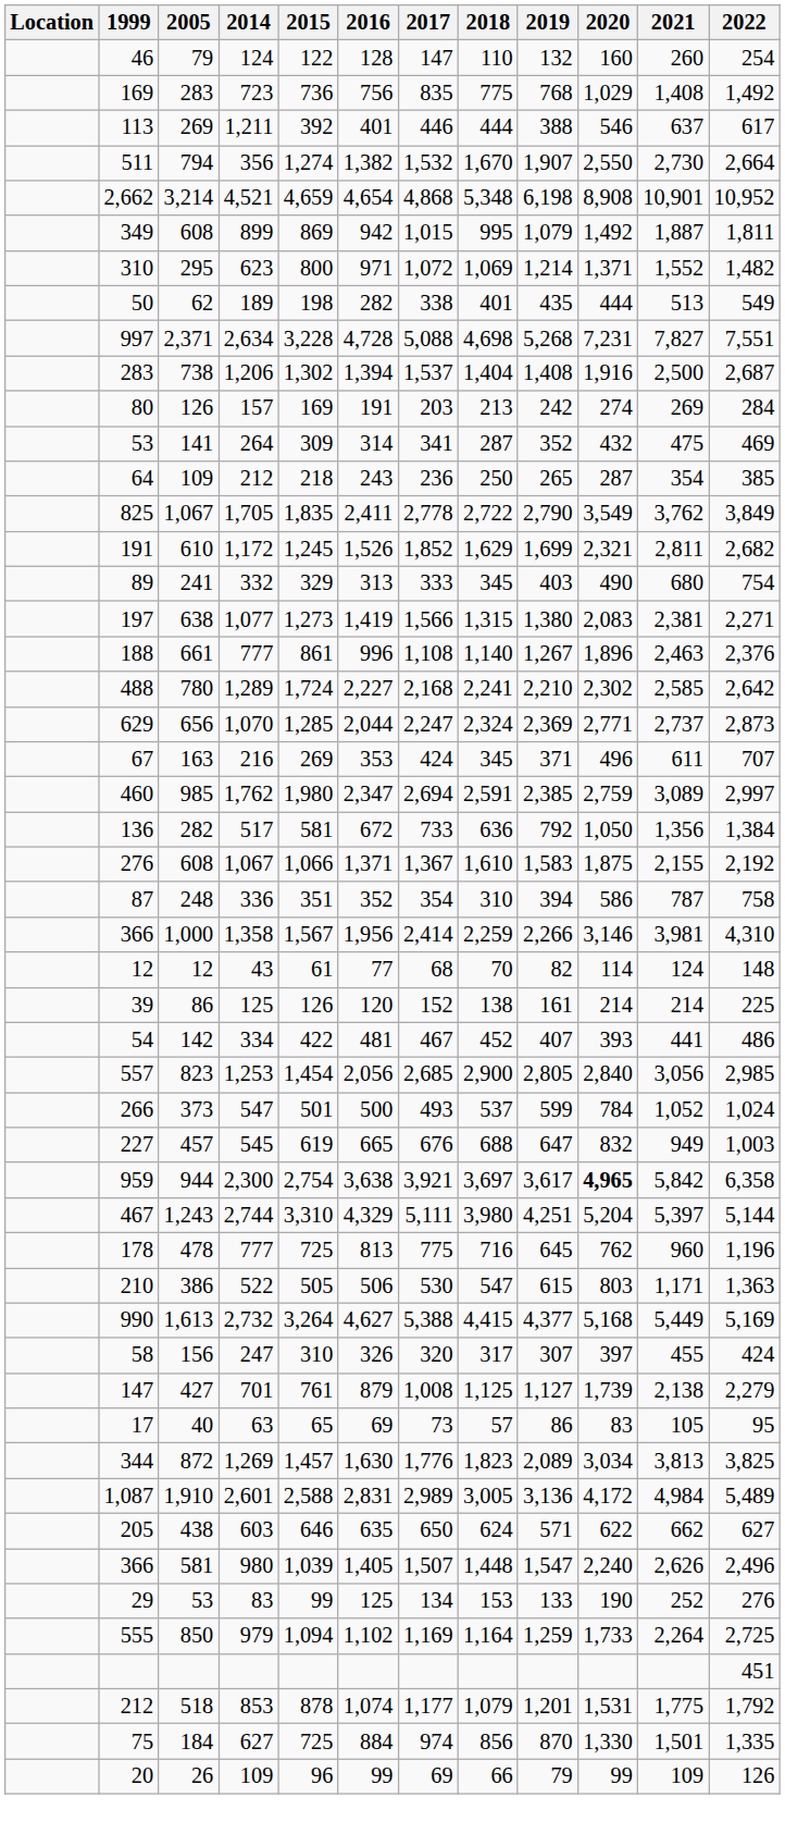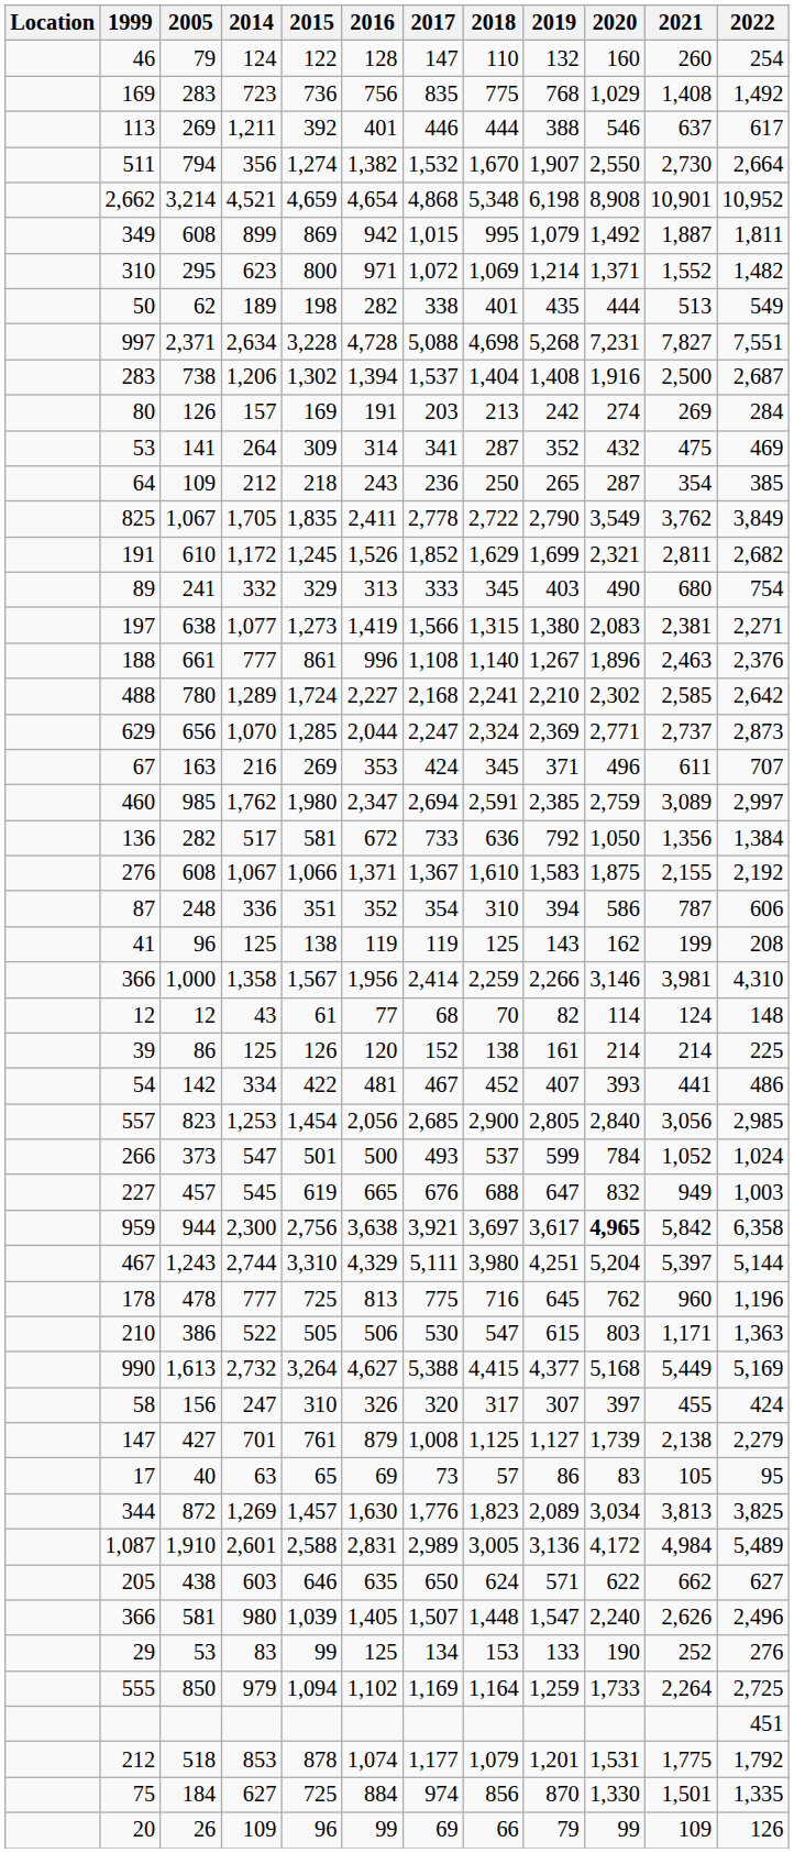 <table class="wikitable sortable mw-datatable static-row-numbers sort-under sticky-table-col1 sticky-table-head" style=text-align:right;>
 <tr>
 <th>Location</th>
 <th>1999</th>
 <th>2005</th>
 <th>2014</th>
 <th>2015</th>
 <th>2016</th>
 <th>2017</th>
 <th>2018</th>
 <th>2019</th>
 <th>2020</th>
 <th>2021</th>
 <th>2022</th>
 </tr>
 <tr>
 <td></td>
 <td>46</td>
 <td>79</td>
 <td>124</td>
 <td>122</td>
 <td>128</td>
 <td>147</td>
 <td>110</td>
 <td>132</td>
 <td>160</td>
 <td>260</td>
 <td>254</td>
 </tr>
 <tr>
 <td></td>
 <td>169</td>
 <td>283</td>
 <td>723</td>
 <td>736</td>
 <td>756</td>
 <td>835</td>
 <td>775</td>
 <td>768</td>
 <td>1,029</td>
 <td>1,408</td>
 <td>1,492</td>
 </tr>
 <tr>
 <td></td>
 <td>113</td>
 <td>269</td>
 <td>1,211</td>
 <td>392</td>
 <td>401</td>
 <td>446</td>
 <td>444</td>
 <td>388</td>
 <td>546</td>
 <td>637</td>
 <td>617</td>
 </tr>
 <tr>
 <td></td>
 <td>511</td>
 <td>794</td>
 <td>356</td>
 <td>1,274</td>
 <td>1,382</td>
 <td>1,532</td>
 <td>1,670</td>
 <td>1,907</td>
 <td>2,550</td>
 <td>2,730</td>
 <td>2,664</td>
 </tr>
 <tr>
 <td></td>
 <td>2,662</td>
 <td>3,214</td>
 <td>4,521</td>
 <td>4,659</td>
 <td>4,654</td>
 <td>4,868</td>
 <td>5,348</td>
 <td>6,198</td>
 <td>8,908</td>
 <td>10,901</td>
 <td>10,952</td>
 </tr>
 <tr>
 <td></td>
 <td>349</td>
 <td>608</td>
 <td>899</td>
 <td>869</td>
 <td>942</td>
 <td>1,015</td>
 <td>995</td>
 <td>1,079</td>
 <td>1,492</td>
 <td>1,887</td>
 <td>1,811</td>
 </tr>
 <tr>
 <td></td>
 <td>310</td>
 <td>295</td>
 <td>623</td>
 <td>800</td>
 <td>971</td>
 <td>1,072</td>
 <td>1,069</td>
 <td>1,214</td>
 <td>1,371</td>
 <td>1,552</td>
 <td>1,482</td>
 </tr>
 <tr>
 <td></td>
 <td>50</td>
 <td>62</td>
 <td>189</td>
 <td>198</td>
 <td>282</td>
 <td>338</td>
 <td>401</td>
 <td>435</td>
 <td>444</td>
 <td>513</td>
 <td>549</td>
 </tr>
 <tr>
 <td></td>
 <td>997</td>
 <td>2,371</td>
 <td>2,634</td>
 <td>3,228</td>
 <td>4,728</td>
 <td>5,088</td>
 <td>4,698</td>
 <td>5,268</td>
 <td>7,231</td>
 <td>7,827</td>
 <td>7,551</td>
 </tr>
 <tr>
 <td></td>
 <td>283</td>
 <td>738</td>
 <td>1,206</td>
 <td>1,302</td>
 <td>1,394</td>
 <td>1,537</td>
 <td>1,404</td>
 <td>1,408</td>
 <td>1,916</td>
 <td>2,500</td>
 <td>2,687</td>
 </tr>
 <tr>
 <td></td>
 <td>80</td>
 <td>126</td>
 <td>157</td>
 <td>169</td>
 <td>191</td>
 <td>203</td>
 <td>213</td>
 <td>242</td>
 <td>274</td>
 <td>269</td>
 <td>284</td>
 </tr>
 <tr>
 <td></td>
 <td>53</td>
 <td>141</td>
 <td>264</td>
 <td>309</td>
 <td>314</td>
 <td>341</td>
 <td>287</td>
 <td>352</td>
 <td>432</td>
 <td>475</td>
 <td>469</td>
 </tr>
 <tr>
 <td></td>
 <td>64</td>
 <td>109</td>
 <td>212</td>
 <td>218</td>
 <td>243</td>
 <td>236</td>
 <td>250</td>
 <td>265</td>
 <td>287</td>
 <td>354</td>
 <td>385</td>
 </tr>
 <tr>
 <td></td>
 <td>825</td>
 <td>1,067</td>
 <td>1,705</td>
 <td>1,835</td>
 <td>2,411</td>
 <td>2,778</td>
 <td>2,722</td>
 <td>2,790</td>
 <td>3,549</td>
 <td>3,762</td>
 <td>3,849</td>
 </tr>
 <tr>
 <td></td>
 <td>191</td>
 <td>610</td>
 <td>1,172</td>
 <td>1,245</td>
 <td>1,526</td>
 <td>1,852</td>
 <td>1,629</td>
 <td>1,699</td>
 <td>2,321</td>
 <td>2,811</td>
 <td>2,682</td>
 </tr>
 <tr>
 <td></td>
 <td>89</td>
 <td>241</td>
 <td>332</td>
 <td>329</td>
 <td>313</td>
 <td>333</td>
 <td>345</td>
 <td>403</td>
 <td>490</td>
 <td>680</td>
 <td>754</td>
 </tr>
 <tr>
 <td></td>
 <td>197</td>
 <td>638</td>
 <td>1,077</td>
 <td>1,273</td>
 <td>1,419</td>
 <td>1,566</td>
 <td>1,315</td>
 <td>1,380</td>
 <td>2,083</td>
 <td>2,381</td>
 <td>2,271</td>
 </tr>
 <tr>
 <td></td>
 <td>188</td>
 <td>661</td>
 <td>777</td>
 <td>861</td>
 <td>996</td>
 <td>1,108</td>
 <td>1,140</td>
 <td>1,267</td>
 <td>1,896</td>
 <td>2,463</td>
 <td>2,376</td>
 </tr>
 <tr>
 <td></td>
 <td>488</td>
 <td>780</td>
 <td>1,289</td>
 <td>1,724</td>
 <td>2,227</td>
 <td>2,168</td>
 <td>2,241</td>
 <td>2,210</td>
 <td>2,302</td>
 <td>2,585</td>
 <td>2,642</td>
 </tr>
 <tr>
 <td></td>
 <td>629</td>
 <td>656</td>
 <td>1,070</td>
 <td>1,285</td>
 <td>2,044</td>
 <td>2,247</td>
 <td>2,324</td>
 <td>2,369</td>
 <td>2,771</td>
 <td>2,737</td>
 <td>2,873</td>
 </tr>
 <tr>
 <td></td>
 <td>67</td>
 <td>163</td>
 <td>216</td>
 <td>269</td>
 <td>353</td>
 <td>424</td>
 <td>345</td>
 <td>371</td>
 <td>496</td>
 <td>611</td>
 <td>707</td>
 </tr>
 <tr>
 <td></td>
 <td>460</td>
 <td>985</td>
 <td>1,762</td>
 <td>1,980</td>
 <td>2,347</td>
 <td>2,694</td>
 <td>2,591</td>
 <td>2,385</td>
 <td>2,759</td>
 <td>3,089</td>
 <td>2,997</td>
 </tr>
 <tr>
 <td></td>
 <td>136</td>
 <td>282</td>
 <td>517</td>
 <td>581</td>
 <td>672</td>
 <td>733</td>
 <td>636</td>
 <td>792</td>
 <td>1,050</td>
 <td>1,356</td>
 <td>1,384</td>
 </tr>
 <tr>
 <td></td>
 <td>276</td>
 <td>608</td>
 <td>1,067</td>
 <td>1,066</td>
 <td>1,371</td>
 <td>1,367</td>
 <td>1,610</td>
 <td>1,583</td>
 <td>1,875</td>
 <td>2,155</td>
 <td>2,192</td>
 </tr>
 <tr>
 <td></td>
 <td>87</td>
 <td>248</td>
 <td>336</td>
 <td>351</td>
 <td>352</td>
 <td>354</td>
 <td>310</td>
 <td>394</td>
 <td>586</td>
 <td>787</td>
-<td>758</td>
+<td>606</td>
+</tr>
+<tr>
+<td></td>
+<td>41</td>
+<td>96</td>
+<td>125</td>
+<td>138</td>
+<td>119</td>
+<td>119</td>
+<td>125</td>
+<td>143</td>
+<td>162</td>
+<td>199</td>
+<td>208</td>
 </tr>
 <tr>
 <td></td>
 <td>366</td>
 <td>1,000</td>
 <td>1,358</td>
 <td>1,567</td>
 <td>1,956</td>
 <td>2,414</td>
 <td>2,259</td>
 <td>2,266</td>
 <td>3,146</td>
 <td>3,981</td>
 <td>4,310</td>
 </tr>
 <tr>
 <td></td>
 <td>12</td>
 <td>12</td>
 <td>43</td>
 <td>61</td>
 <td>77</td>
 <td>68</td>
 <td>70</td>
 <td>82</td>
 <td>114</td>
 <td>124</td>
 <td>148</td>
 </tr>
 <tr>
 <td></td>
 <td>39</td>
 <td>86</td>
 <td>125</td>
 <td>126</td>
 <td>120</td>
 <td>152</td>
 <td>138</td>
 <td>161</td>
 <td>214</td>
 <td>214</td>
 <td>225</td>
 </tr>
 <tr>
 <td></td>
 <td>54</td>
 <td>142</td>
 <td>334</td>
 <td>422</td>
 <td>481</td>
 <td>467</td>
 <td>452</td>
 <td>407</td>
 <td>393</td>
 <td>441</td>
 <td>486</td>
 </tr>
 <tr>
 <td></td>
 <td>557</td>
 <td>823</td>
 <td>1,253</td>
 <td>1,454</td>
 <td>2,056</td>
 <td>2,685</td>
 <td>2,900</td>
 <td>2,805</td>
 <td>2,840</td>
 <td>3,056</td>
 <td>2,985</td>
 </tr>
 <tr>
 <td></td>
 <td>266</td>
 <td>373</td>
 <td>547</td>
 <td>501</td>
 <td>500</td>
 <td>493</td>
 <td>537</td>
 <td>599</td>
 <td>784</td>
 <td>1,052</td>
 <td>1,024</td>
 </tr>
 <tr>
 <td></td>
 <td>227</td>
 <td>457</td>
 <td>545</td>
 <td>619</td>
 <td>665</td>
 <td>676</td>
 <td>688</td>
 <td>647</td>
 <td>832</td>
 <td>949</td>
 <td>1,003</td>
 </tr>
 <tr>
 <td></td>
 <td>959</td>
 <td>944</td>
 <td>2,300</td>
-<td>2,754</td>
+<td>2,756</td>
 <td>3,638</td>
 <td>3,921</td>
 <td>3,697</td>
 <td>3,617</td>
 <td><strong>4,965</strong></td>
 <td>5,842</td>
 <td>6,358</td>
 </tr>
 <tr>
 <td></td>
 <td>467</td>
 <td>1,243</td>
 <td>2,744</td>
 <td>3,310</td>
 <td>4,329</td>
 <td>5,111</td>
 <td>3,980</td>
 <td>4,251</td>
 <td>5,204</td>
 <td>5,397</td>
 <td>5,144</td>
 </tr>
 <tr>
 <td></td>
 <td>178</td>
 <td>478</td>
 <td>777</td>
 <td>725</td>
 <td>813</td>
 <td>775</td>
 <td>716</td>
 <td>645</td>
 <td>762</td>
 <td>960</td>
 <td>1,196</td>
 </tr>
 <tr>
 <td></td>
 <td>210</td>
 <td>386</td>
 <td>522</td>
 <td>505</td>
 <td>506</td>
 <td>530</td>
 <td>547</td>
 <td>615</td>
 <td>803</td>
 <td>1,171</td>
 <td>1,363</td>
 </tr>
 <tr>
 <td></td>
 <td>990</td>
 <td>1,613</td>
 <td>2,732</td>
 <td>3,264</td>
 <td>4,627</td>
 <td>5,388</td>
 <td>4,415</td>
 <td>4,377</td>
 <td>5,168</td>
 <td>5,449</td>
 <td>5,169</td>
 </tr>
 <tr>
 <td></td>
 <td>58</td>
 <td>156</td>
 <td>247</td>
 <td>310</td>
 <td>326</td>
 <td>320</td>
 <td>317</td>
 <td>307</td>
 <td>397</td>
 <td>455</td>
 <td>424</td>
 </tr>
 <tr>
 <td></td>
 <td>147</td>
 <td>427</td>
 <td>701</td>
 <td>761</td>
 <td>879</td>
 <td>1,008</td>
 <td>1,125</td>
 <td>1,127</td>
 <td>1,739</td>
 <td>2,138</td>
 <td>2,279</td>
 </tr>
 <tr>
 <td></td>
 <td>17</td>
 <td>40</td>
 <td>63</td>
 <td>65</td>
 <td>69</td>
 <td>73</td>
 <td>57</td>
 <td>86</td>
 <td>83</td>
 <td>105</td>
 <td>95</td>
 </tr>
 <tr>
 <td></td>
 <td>344</td>
 <td>872</td>
 <td>1,269</td>
 <td>1,457</td>
 <td>1,630</td>
 <td>1,776</td>
 <td>1,823</td>
 <td>2,089</td>
 <td>3,034</td>
 <td>3,813</td>
 <td>3,825</td>
 </tr>
 <tr>
 <td></td>
 <td>1,087</td>
 <td>1,910</td>
 <td>2,601</td>
 <td>2,588</td>
 <td>2,831</td>
 <td>2,989</td>
 <td>3,005</td>
 <td>3,136</td>
 <td>4,172</td>
 <td>4,984</td>
 <td>5,489</td>
 </tr>
 <tr>
 <td></td>
 <td>205</td>
 <td>438</td>
 <td>603</td>
 <td>646</td>
 <td>635</td>
 <td>650</td>
 <td>624</td>
 <td>571</td>
 <td>622</td>
 <td>662</td>
 <td>627</td>
 </tr>
 <tr>
 <td></td>
 <td>366</td>
 <td>581</td>
 <td>980</td>
 <td>1,039</td>
 <td>1,405</td>
 <td>1,507</td>
 <td>1,448</td>
 <td>1,547</td>
 <td>2,240</td>
 <td>2,626</td>
 <td>2,496</td>
 </tr>
 <tr>
 <td></td>
 <td>29</td>
 <td>53</td>
 <td>83</td>
 <td>99</td>
 <td>125</td>
 <td>134</td>
 <td>153</td>
 <td>133</td>
 <td>190</td>
 <td>252</td>
 <td>276</td>
 </tr>
 <tr>
 <td></td>
 <td>555</td>
 <td>850</td>
 <td>979</td>
 <td>1,094</td>
 <td>1,102</td>
 <td>1,169</td>
 <td>1,164</td>
 <td>1,259</td>
 <td>1,733</td>
 <td>2,264</td>
 <td>2,725</td>
 </tr>
 <tr>
 <td></td>
 <td></td>
 <td></td>
 <td></td>
 <td></td>
 <td></td>
 <td></td>
 <td></td>
 <td></td>
 <td></td>
 <td></td>
 <td>451</td>
 </tr>
 <tr>
 <td></td>
 <td>212</td>
 <td>518</td>
 <td>853</td>
 <td>878</td>
 <td>1,074</td>
 <td>1,177</td>
 <td>1,079</td>
 <td>1,201</td>
 <td>1,531</td>
 <td>1,775</td>
 <td>1,792</td>
 </tr>
 <tr>
 <td></td>
 <td>75</td>
 <td>184</td>
 <td>627</td>
 <td>725</td>
 <td>884</td>
 <td>974</td>
 <td>856</td>
 <td>870</td>
 <td>1,330</td>
 <td>1,501</td>
 <td>1,335</td>
 </tr>
 <tr>
 <td></td>
 <td>20</td>
 <td>26</td>
 <td>109</td>
 <td>96</td>
 <td>99</td>
 <td>69</td>
 <td>66</td>
 <td>79</td>
 <td>99</td>
 <td>109</td>
 <td>126</td>
 </tr>
 </table>
